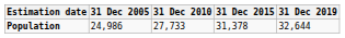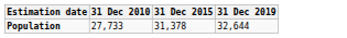 <table class="wikitable">
 <tr>
 <th>Estimation date</th>
-<th>31 Dec 2005</th>
 <th>31 Dec 2010</th>
 <th>31 Dec 2015</th>
 <th>31 Dec 2019</th>
 </tr>
 <tr>
 <td><strong>Population</strong></td>
-<td>24,986</td>
 <td>27,733</td>
 <td>31,378</td>
 <td>32,644</td>
 </tr>
 </table>
